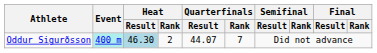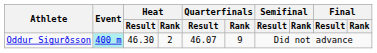 <table class="wikitable" style="font-size:90%">
 <tr>
 <th rowspan="2">Athlete</th>
 <th rowspan="2">Event</th>
 <th colspan="2">Heat</th>
 <th colspan="2">Quarterfinals</th>
 <th colspan="2">Semifinal</th>
 <th colspan="2">Final</th>
 </tr>
 <tr style="font-size:95%">
 <th>Result</th>
 <th>Rank</th>
 <th>Result</th>
 <th>Rank</th>
 <th>Result</th>
 <th>Rank</th>
 <th>Result</th>
 <th>Rank</th>
 </tr>
 <tr align=center>
 <td align=left><a href='#'>Oddur Sigurðsson</a></td>
 <td align=left style="background: paleturquoise;"><a href='#'>400 m</a></td>
-<td style="background: lightblue;">46.30</td>
+<td>46.30</td>
 <td>2</td>
-<td>44.07</td>
-<td>7</td>
+<td>46.07</td>
+<td>9</td>
 <td colspan=4>Did not advance</td>
 </tr>
 </table>
